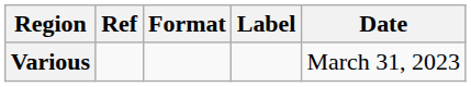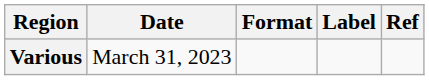 <table class="wikitable plainrowheaders">
 <tr>
 <th scope="col">Region</th>
-<th scope="col">Ref</th>
+<th scope="col">Date</th>
 <th scope="col">Format</th>
 <th scope="col">Label</th>
-<th scope="col">Date</th>
+<th scope="col">Ref</th>
 </tr>
 <tr>
 <th scope="row">Various</th>
+<td>March 31, 2023</td>
 <td></td>
 <td></td>
 <td></td>
-<td>March 31, 2023</td>
 </tr>
 </table>
